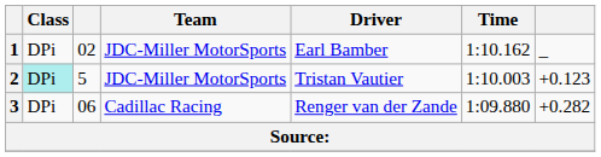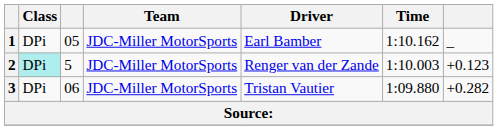 <table class="wikitable">
 <tr>
 <th scope="col"></th>
 <th scope="col">Class</th>
 <th scope="col"></th>
 <th scope="col">Team</th>
 <th scope="col">Driver</th>
 <th scope="col">Time</th>
 <th scope="col"></th>
 </tr>
 <tr>
 <th scope="row">1</th>
 <td>DPi</td>
-<td>02</td>
+<td>05</td>
 <td><a href='#'>JDC-Miller MotorSports</a></td>
 <td><a href='#'>Earl Bamber</a></td>
 <td>1:10.162</td>
 <td>_</td>
 </tr>
 <tr>
 <th scope="row">2</th>
 <td style="background: paleturquoise;">DPi</td>
 <td>5</td>
 <td><a href='#'>JDC-Miller MotorSports</a></td>
-<td><a href='#'>Tristan Vautier</a></td>
+<td><a href='#'>Renger van der Zande</a></td>
 <td>1:10.003</td>
 <td>+0.123</td>
 </tr>
 <tr>
 <th scope="row">3</th>
 <td>DPi</td>
 <td>06</td>
-<td><a href='#'>Cadillac Racing</a></td>
-<td><a href='#'>Renger van der Zande</a></td>
+<td><a href='#'>JDC-Miller MotorSports</a></td>
+<td><a href='#'>Tristan Vautier</a></td>
 <td>1:09.880</td>
 <td>+0.282</td>
 </tr>
 <tr>
 <th colspan="7">Source:</th>
 </tr>
 <tr>
 </tr>
 </table>
